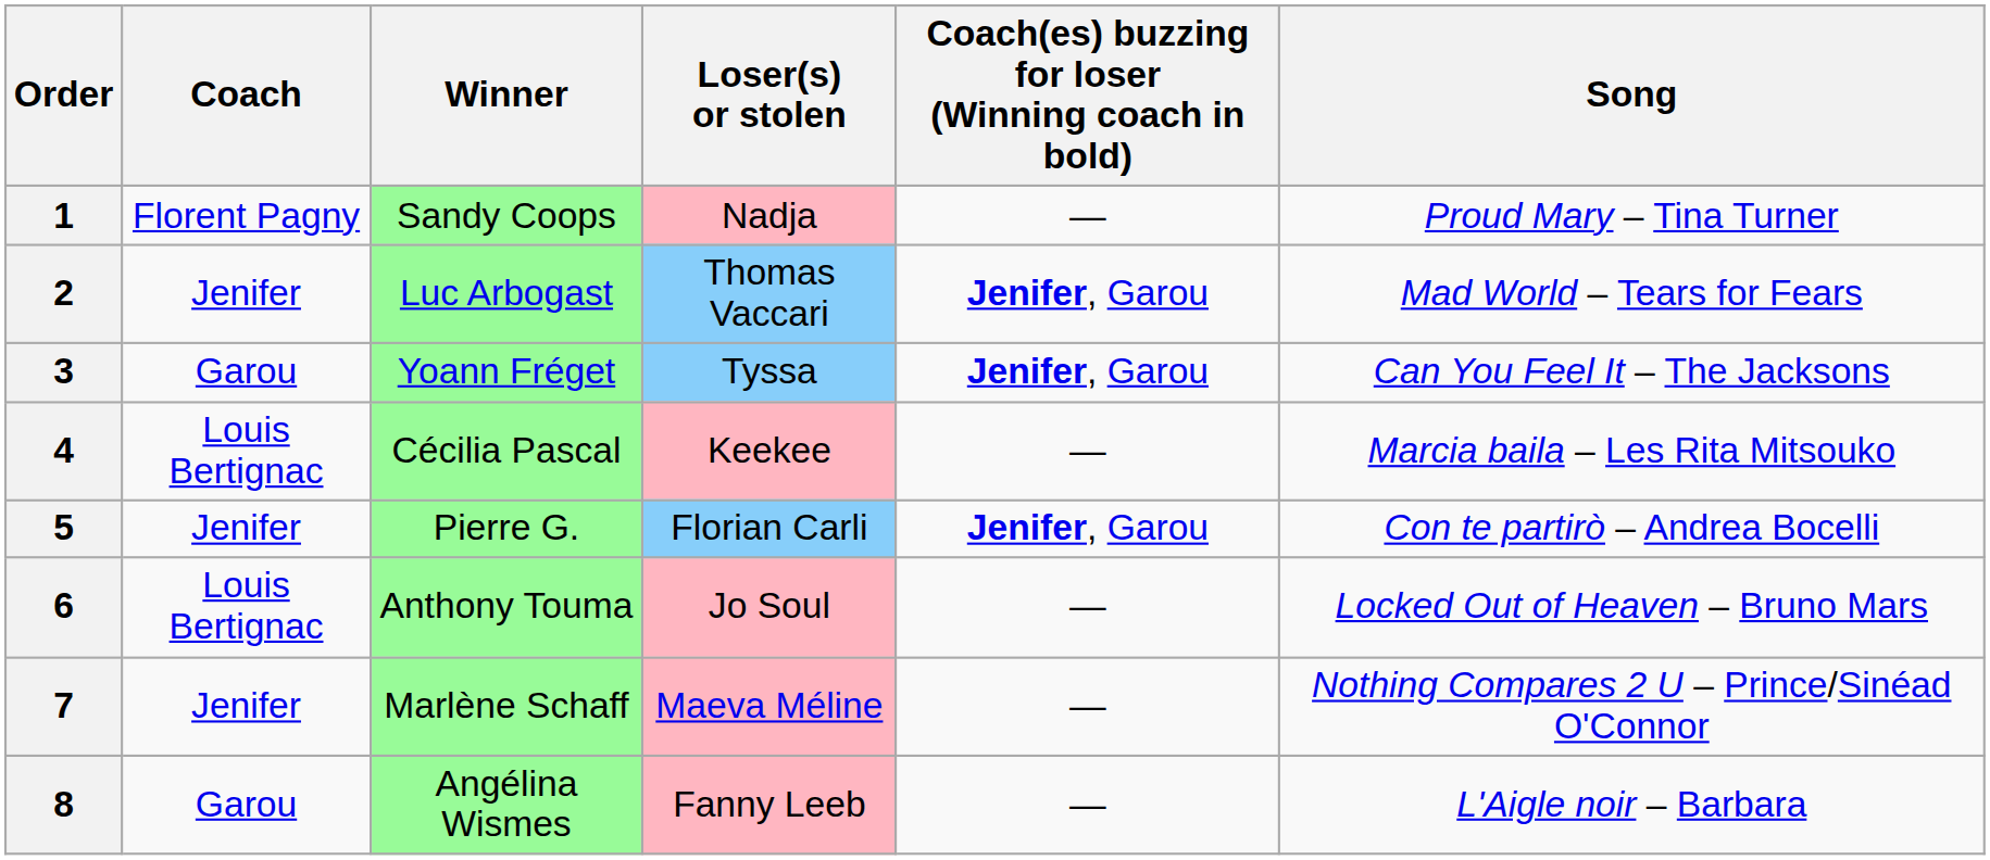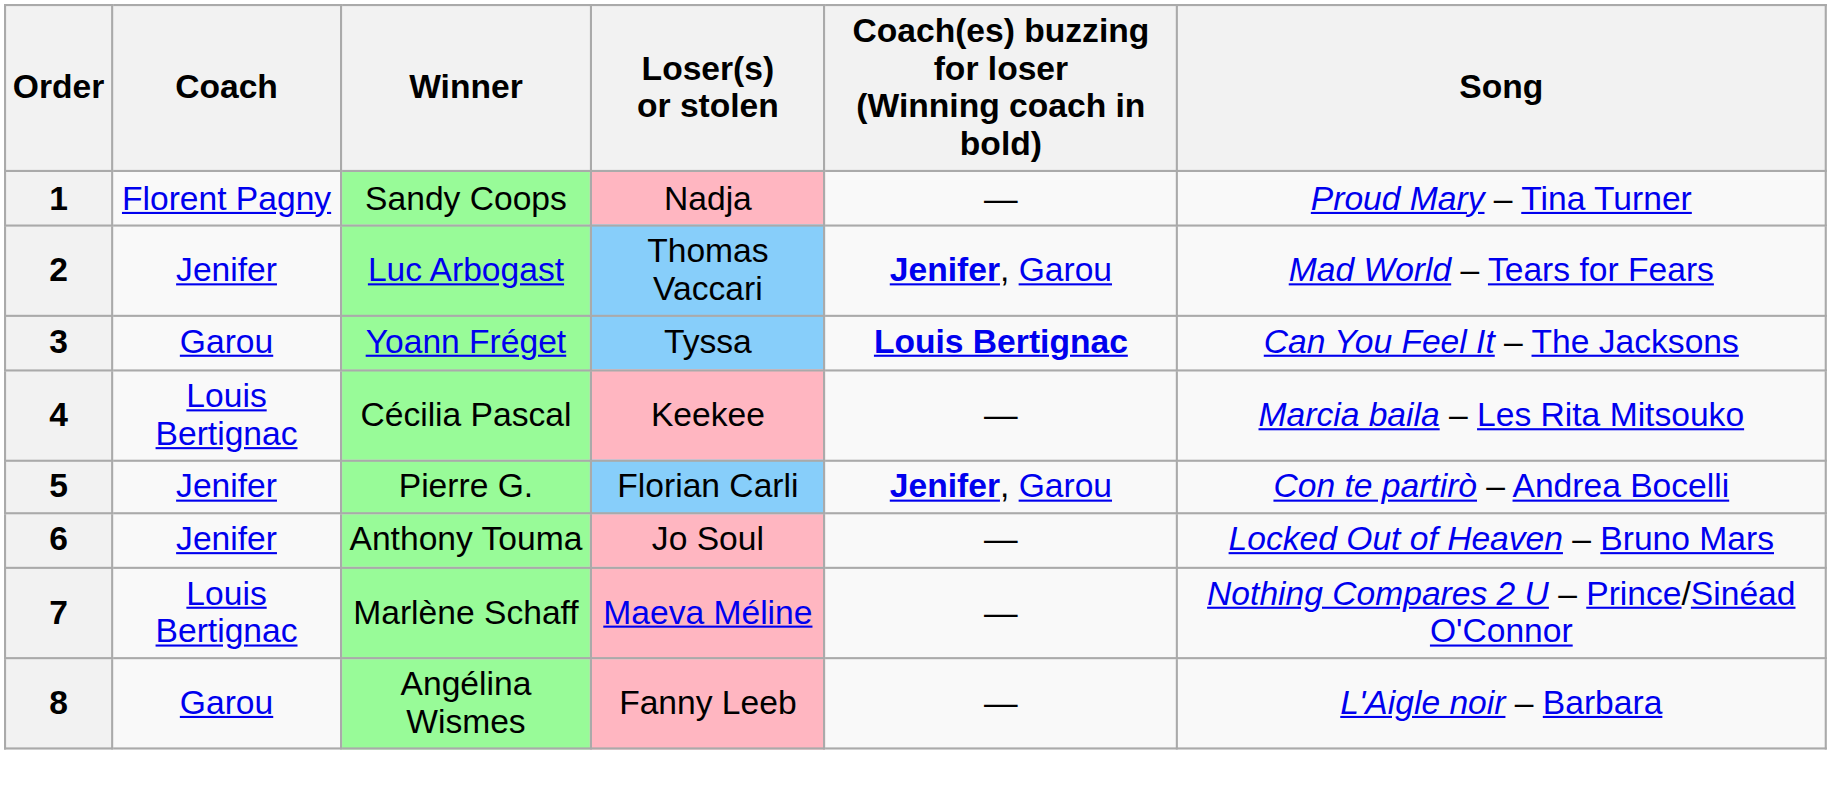 <table class="wikitable" style="font-size:100%; text-align:center">
 <tr>
 <th>Order</th>
 <th>Coach</th>
 <th>Winner</th>
 <th>Loser(s)<br>or stolen</th>
 <th>Coach(es) buzzing<br>for loser <br>(Winning coach in bold)</th>
 <th>Song</th>
 </tr>
 <tr>
 <th>1</th>
 <td style="background;text-align:center;"><a href='#'>Florent Pagny</a></td>
 <td style="background:palegreen;text-align:center;">Sandy Coops</td>
 <td style="background:lightpink;text-align:center;">Nadja</td>
 <td>—</td>
 <td><em><a href='#'>Proud Mary</a></em> – <a href='#'>Tina Turner</a></td>
 </tr>
 <tr>
 <th>2</th>
 <td style="background;text-align:center;"><a href='#'>Jenifer</a></td>
 <td style="background:palegreen;text-align:center;"><a href='#'>Luc Arbogast</a></td>
 <td style="background:lightskyblue;text-align:center;">Thomas Vaccari</td>
 <td><strong><a href='#'>Jenifer</a></strong>, <a href='#'>Garou</a></td>
 <td><em><a href='#'>Mad World</a></em> – <a href='#'>Tears for Fears</a></td>
 </tr>
 <tr>
 <th>3</th>
 <td style="background;text-align:center;"><a href='#'>Garou</a></td>
 <td style="background:palegreen;text-align:center;"><a href='#'>Yoann Fréget</a></td>
 <td style="background:lightskyblue;text-align:center;">Tyssa</td>
-<td><strong><a href='#'>Jenifer</a></strong>, <a href='#'>Garou</a></td>
+<td><strong><a href='#'>Louis Bertignac</a></strong></td>
 <td><em><a href='#'>Can You Feel It</a></em> – <a href='#'>The Jacksons</a></td>
 </tr>
 <tr>
 <th>4</th>
 <td style="background;text-align:center;"><a href='#'>Louis Bertignac</a></td>
 <td style="background:palegreen;text-align:center;">Cécilia Pascal</td>
 <td style="background:lightpink;text-align:center;">Keekee</td>
 <td>—</td>
 <td><em><a href='#'>Marcia baila</a></em> – <a href='#'>Les Rita Mitsouko</a></td>
 </tr>
 <tr>
 <th>5</th>
 <td style="background;text-align:center;"><a href='#'>Jenifer</a></td>
 <td style="background:palegreen;text-align:center;">Pierre G.</td>
 <td style="background:lightskyblue;text-align:center;">Florian Carli</td>
 <td><strong><a href='#'>Jenifer</a></strong>, <a href='#'>Garou</a></td>
 <td><em><a href='#'>Con te partirò</a></em> – <a href='#'>Andrea Bocelli</a></td>
 </tr>
 <tr>
 <th>6</th>
-<td style="background;text-align:center;"><a href='#'>Louis Bertignac</a></td>
+<td style="background;text-align:center;"><a href='#'>Jenifer</a></td>
 <td style="background:palegreen;text-align:center;">Anthony Touma</td>
 <td style="background:lightpink;text-align:center;">Jo Soul</td>
 <td>—</td>
 <td><em><a href='#'>Locked Out of Heaven</a></em> – <a href='#'>Bruno Mars</a></td>
 </tr>
 <tr>
 <th>7</th>
-<td style="background;text-align:center;"><a href='#'>Jenifer</a></td>
+<td style="background;text-align:center;"><a href='#'>Louis Bertignac</a></td>
 <td style="background:palegreen;text-align:center;">Marlène Schaff</td>
 <td style="background:lightpink;text-align:center;"><a href='#'>Maeva Méline</a></td>
 <td>—</td>
 <td><em><a href='#'>Nothing Compares 2 U</a></em> – <a href='#'>Prince</a>/<a href='#'>Sinéad O'Connor</a></td>
 </tr>
 <tr>
 <th>8</th>
 <td style="background;text-align:center;"><a href='#'>Garou</a></td>
 <td style="background:palegreen;text-align:center;">Angélina Wismes</td>
 <td style="background:lightpink;text-align:center;">Fanny Leeb</td>
 <td>—</td>
 <td><em><a href='#'>L'Aigle noir</a></em> – <a href='#'>Barbara</a></td>
 </tr>
 </table>
